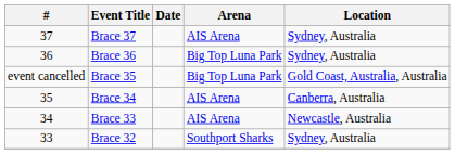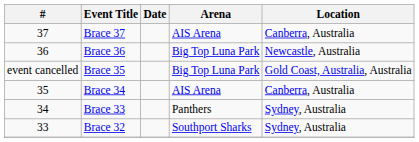 <table class="sortable wikitable succession-box" style="font-size:90%;">
 <tr>
 <th scope="col">#</th>
 <th scope="col">Event Title</th>
 <th scope="col">Date</th>
 <th scope="col">Arena</th>
 <th scope="col">Location</th>
 </tr>
 <tr>
 <td align="center">37</td>
 <td><a href='#'>Brace 37</a></td>
 <td></td>
 <td><a href='#'>AIS Arena</a></td>
-<td><a href='#'>Sydney</a>, Australia</td>
+<td><a href='#'>Canberra</a>, Australia</td>
 </tr>
 <tr>
 <td align="center">36</td>
 <td><a href='#'>Brace 36</a></td>
 <td></td>
 <td><a href='#'>Big Top Luna Park</a></td>
-<td><a href='#'>Sydney</a>, Australia</td>
+<td><a href='#'>Newcastle</a>, Australia</td>
 </tr>
 <tr>
 <td align="center">event cancelled</td>
 <td><a href='#'>Brace 35</a></td>
 <td></td>
 <td><a href='#'>Big Top Luna Park</a></td>
 <td><a href='#'>Gold Coast, Australia</a>, Australia</td>
 </tr>
 <tr>
 <td align="center">35</td>
 <td><a href='#'>Brace 34</a></td>
 <td></td>
 <td><a href='#'>AIS Arena</a></td>
 <td><a href='#'>Canberra</a>, Australia</td>
 </tr>
 <tr>
 <td align="center">34</td>
 <td><a href='#'>Brace 33</a></td>
 <td></td>
-<td><a href='#'>AIS Arena</a></td>
-<td><a href='#'>Newcastle</a>, Australia</td>
+<td>Panthers</td>
+<td><a href='#'>Sydney</a>, Australia</td>
 </tr>
 <tr>
 <td align="center">33</td>
 <td><a href='#'>Brace 32</a></td>
 <td></td>
 <td><a href='#'>Southport Sharks</a></td>
 <td><a href='#'>Sydney</a>, Australia</td>
 </tr>
 <tr>
 </tr>
 </table>
